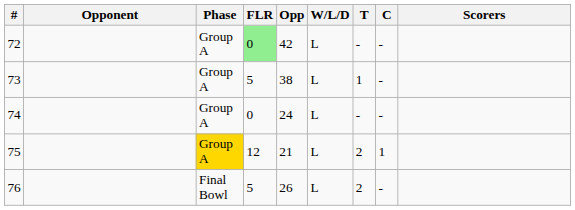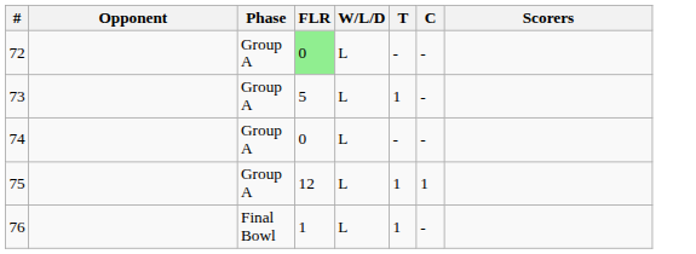 <table class="wikitable sortable">
 <tr>
 <th width=10>#</th>
 <th width=200>Opponent</th>
 <th width=50>Phase</th>
 <th width=30>FLR</th>
-<th width=30>Opp</th>
 <th width=45>W/L/D</th>
 <th width=20>T</th>
 <th width=20>C</th>
 <th width=200>Scorers</th>
 </tr>
 <tr>
 <td>72</td>
 <td></td>
 <td>Group A</td>
 <td style="background: lightgreen;">0</td>
-<td>42</td>
 <td>L</td>
 <td>-</td>
 <td>-</td>
 <td></td>
 </tr>
 <tr>
 <td>73</td>
 <td></td>
 <td>Group A</td>
 <td>5</td>
-<td>38</td>
 <td>L</td>
 <td>1</td>
 <td>-</td>
 <td></td>
 </tr>
 <tr>
 <td>74</td>
 <td></td>
 <td>Group A</td>
 <td>0</td>
-<td>24</td>
 <td>L</td>
 <td>-</td>
 <td>-</td>
 <td></td>
 </tr>
 <tr>
 <td>75</td>
 <td></td>
-<td style="background: gold;">Group A</td>
+<td>Group A</td>
 <td>12</td>
-<td>21</td>
 <td>L</td>
-<td>2</td>
+<td>1</td>
 <td>1</td>
 <td></td>
 </tr>
 <tr>
 <td>76</td>
 <td></td>
 <td>Final Bowl</td>
-<td>5</td>
-<td>26</td>
+<td>1</td>
 <td>L</td>
-<td>2</td>
+<td>1</td>
 <td>-</td>
 <td></td>
 </tr>
 </table>
